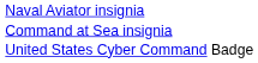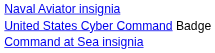 <table>
 <tr>
 <td></td>
 <td><a href='#'>Naval Aviator insignia</a></td>
 </tr>
 <tr>
 <td></td>
-<td><a href='#'>Command at Sea insignia</a></td>
+<td><a href='#'>United States Cyber Command</a> Badge</td>
 </tr>
 <tr>
 <td></td>
-<td><a href='#'>United States Cyber Command</a> Badge</td>
+<td><a href='#'>Command at Sea insignia</a></td>
 </tr>
 </table>
